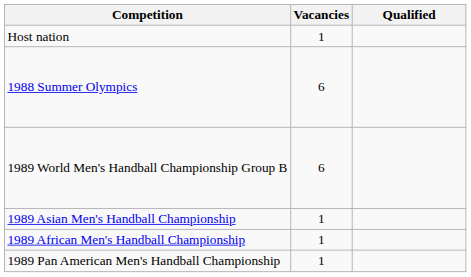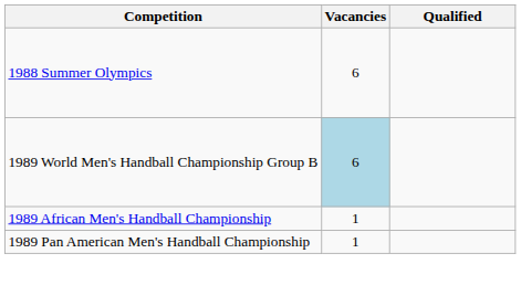 <table class="wikitable">
 <tr>
 <th>Competition</th>
 <th>Vacancies</th>
 <th width="130px">Qualified</th>
-</tr>
-<tr>
-<td>Host nation</td>
-<td style="text-align:center;">1</td>
-<td></td>
 </tr>
 <tr>
 <td><a href='#'>1988 Summer Olympics</a></td>
 <td style="text-align:center;">6</td>
 <td><br><br><br><br><br></td>
 </tr>
 <tr>
 <td>1989 World Men's Handball Championship Group B</td>
-<td style="text-align:center;">6</td>
+<td style="background: lightblue; text-align:center;">6</td>
 <td><br><br><br><br><br></td>
-</tr>
-<tr>
-<td><a href='#'>1989 Asian Men's Handball Championship</a></td>
-<td style="text-align:center;">1</td>
-<td></td>
 </tr>
 <tr>
 <td><a href='#'>1989 African Men's Handball Championship</a></td>
 <td style="text-align:center;">1</td>
 <td></td>
 </tr>
 <tr>
 <td>1989 Pan American Men's Handball Championship</td>
 <td style="text-align:center;">1</td>
 <td></td>
 </tr>
 </table>
